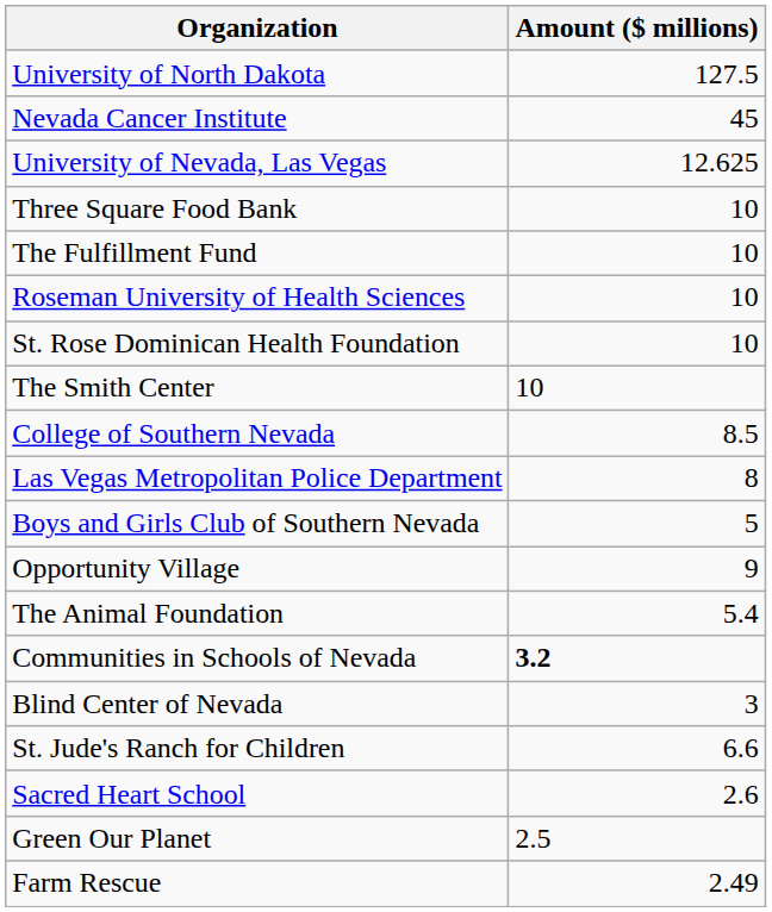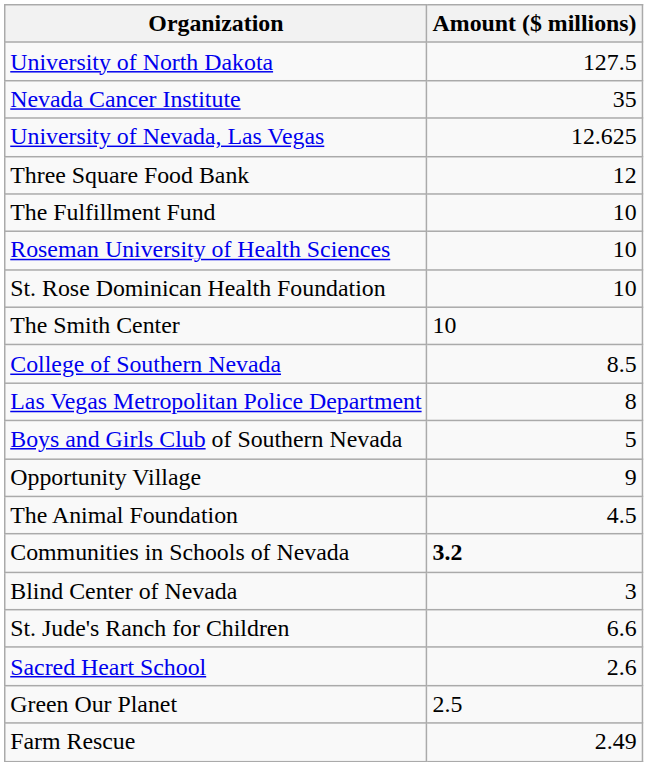 <table class="sortable wikitable">
 <tr>
 <th>Organization</th>
 <th>Amount ($ millions)</th>
 </tr>
 <tr>
 <td><a href='#'>University of North Dakota</a></td>
 <td style="text-align:right;">127.5</td>
 </tr>
 <tr>
 <td><a href='#'>Nevada Cancer Institute</a></td>
-<td style="text-align:right;">45</td>
+<td style="text-align:right;">35</td>
 </tr>
 <tr>
 <td><a href='#'>University of Nevada, Las Vegas</a></td>
 <td style="text-align:right;">12.625</td>
 </tr>
 <tr>
 <td>Three Square Food Bank</td>
-<td style="text-align:right;">10</td>
+<td style="text-align:right;">12</td>
 </tr>
 <tr>
 <td>The Fulfillment Fund</td>
 <td style="text-align:right;">10</td>
 </tr>
 <tr>
 <td><a href='#'>Roseman University of Health Sciences</a></td>
 <td style="text-align:right;">10</td>
 </tr>
 <tr>
 <td>St. Rose Dominican Health Foundation</td>
 <td style="text-align:right;">10</td>
 </tr>
 <tr>
 <td>The Smith Center</td>
 <td>10</td>
 </tr>
 <tr>
 <td><a href='#'>College of Southern Nevada</a></td>
 <td style="text-align:right;">8.5</td>
 </tr>
 <tr>
 <td><a href='#'>Las Vegas Metropolitan Police Department</a></td>
 <td style="text-align:right;">8</td>
 </tr>
 <tr>
 <td><a href='#'>Boys and Girls Club</a> of Southern Nevada</td>
 <td style="text-align:right;">5</td>
 </tr>
 <tr>
 <td>Opportunity Village</td>
 <td style="text-align:right;">9</td>
 </tr>
 <tr>
 <td>The Animal Foundation</td>
-<td style="text-align:right;">5.4</td>
+<td style="text-align:right;">4.5</td>
 </tr>
 <tr>
 <td>Communities in Schools of Nevada</td>
 <td><strong>3.2</strong></td>
 </tr>
 <tr>
 <td>Blind Center of Nevada</td>
 <td style="text-align:right;">3</td>
 </tr>
 <tr>
 <td>St. Jude's Ranch for Children</td>
 <td style="text-align:right;">6.6</td>
 </tr>
 <tr>
 <td><a href='#'>Sacred Heart School</a></td>
 <td style="text-align:right;">2.6</td>
 </tr>
 <tr>
 <td>Green Our Planet</td>
 <td>2.5</td>
 </tr>
 <tr>
 <td>Farm Rescue</td>
 <td style="text-align:right;">2.49</td>
 </tr>
 </table>
